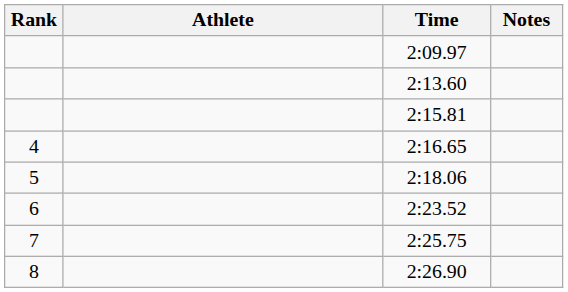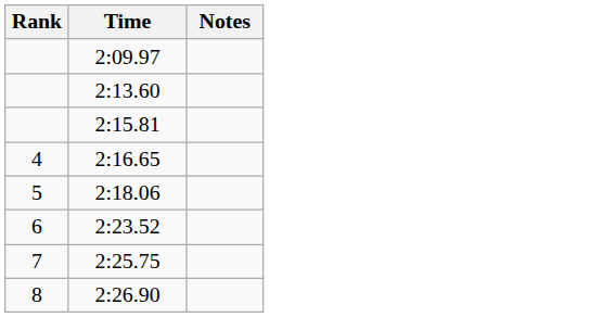 <table class="wikitable" style="text-align:center">
 <tr>
 <th width=40>Rank</th>
-<th width=250>Athlete</th>
 <th width=80>Time</th>
 <th width=50>Notes</th>
 </tr>
 <tr>
 <td></td>
-<td align=left></td>
 <td>2:09.97</td>
 <td></td>
 </tr>
 <tr>
 <td></td>
-<td align=left></td>
 <td>2:13.60</td>
 <td></td>
 </tr>
 <tr>
 <td></td>
-<td align=left></td>
 <td>2:15.81</td>
 <td></td>
 </tr>
 <tr>
 <td>4</td>
-<td align=left></td>
 <td>2:16.65</td>
 <td></td>
 </tr>
 <tr>
 <td>5</td>
-<td align=left></td>
 <td>2:18.06</td>
 <td></td>
 </tr>
 <tr>
 <td>6</td>
-<td align=left></td>
 <td>2:23.52</td>
 <td></td>
 </tr>
 <tr>
 <td>7</td>
-<td align=left></td>
 <td>2:25.75</td>
 <td></td>
 </tr>
 <tr>
 <td>8</td>
-<td align=left></td>
 <td>2:26.90</td>
 <td></td>
 </tr>
 </table>
